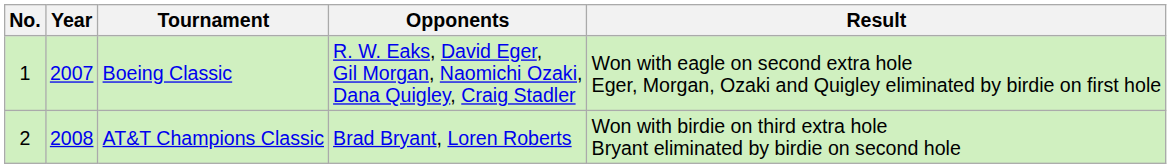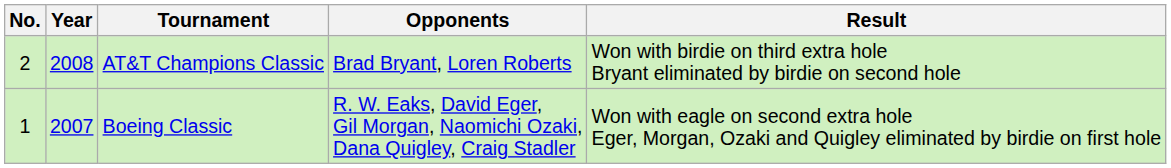 <table class="wikitable" style="font-size:95%;">
 <tr>
 <th>No.</th>
 <th>Year</th>
 <th>Tournament</th>
 <th>Opponents</th>
 <th>Result</th>
 </tr>
 <tr style="background:#D0F0C0;">
+<td align=center>2</td>
+<td><a href='#'>2008</a></td>
+<td><a href='#'>AT&T Champions Classic</a></td>
+<td> <a href='#'>Brad Bryant</a>,  <a href='#'>Loren Roberts</a></td>
+<td>Won with birdie on third extra hole<br>Bryant eliminated by birdie on second hole</td>
+</tr>
+<tr style="background:#D0F0C0;">
 <td align=center>1</td>
 <td><a href='#'>2007</a></td>
 <td><a href='#'>Boeing Classic</a></td>
 <td> <a href='#'>R. W. Eaks</a>,  <a href='#'>David Eger</a>,<br> <a href='#'>Gil Morgan</a>,  <a href='#'>Naomichi Ozaki</a>,<br> <a href='#'>Dana Quigley</a>,  <a href='#'>Craig Stadler</a></td>
 <td>Won with eagle on second extra hole<br>Eger, Morgan, Ozaki and Quigley eliminated by birdie on first hole</td>
 </tr>
-<tr style="background:#D0F0C0;">
-<td align=center>2</td>
-<td><a href='#'>2008</a></td>
-<td><a href='#'>AT&T Champions Classic</a></td>
-<td> <a href='#'>Brad Bryant</a>,  <a href='#'>Loren Roberts</a></td>
-<td>Won with birdie on third extra hole<br>Bryant eliminated by birdie on second hole</td>
-</tr>
 </table>
